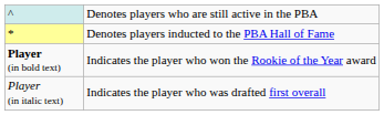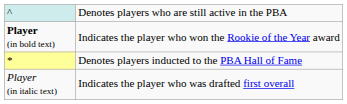 <table class="wikitable">
 <tr>
 <td style="background-color:#CFECEC; border:1px solid #aaaaaa; width:6em">^</td>
 <td>Denotes players who are still active in the PBA</td>
 </tr>
 <tr>
+<td><strong>Player</strong><br><small>(in bold text)</small></td>
+<td>Indicates the player who won the <a href='#'>Rookie of the Year</a> award</td>
+</tr>
+<tr>
 <td style="background-color:#FFFF99; border:1px solid #aaaaaa; width:6em">*</td>
 <td>Denotes players inducted to the <a href='#'>PBA Hall of Fame</a></td>
-</tr>
-<tr>
-<td><strong>Player</strong><br><small>(in bold text)</small></td>
-<td>Indicates the player who won the <a href='#'>Rookie of the Year</a> award</td>
 </tr>
 <tr>
 <td><em>Player</em><br><small>(in italic text)</small></td>
 <td>Indicates the player who was drafted <a href='#'>first overall</a></td>
 </tr>
 </table>
